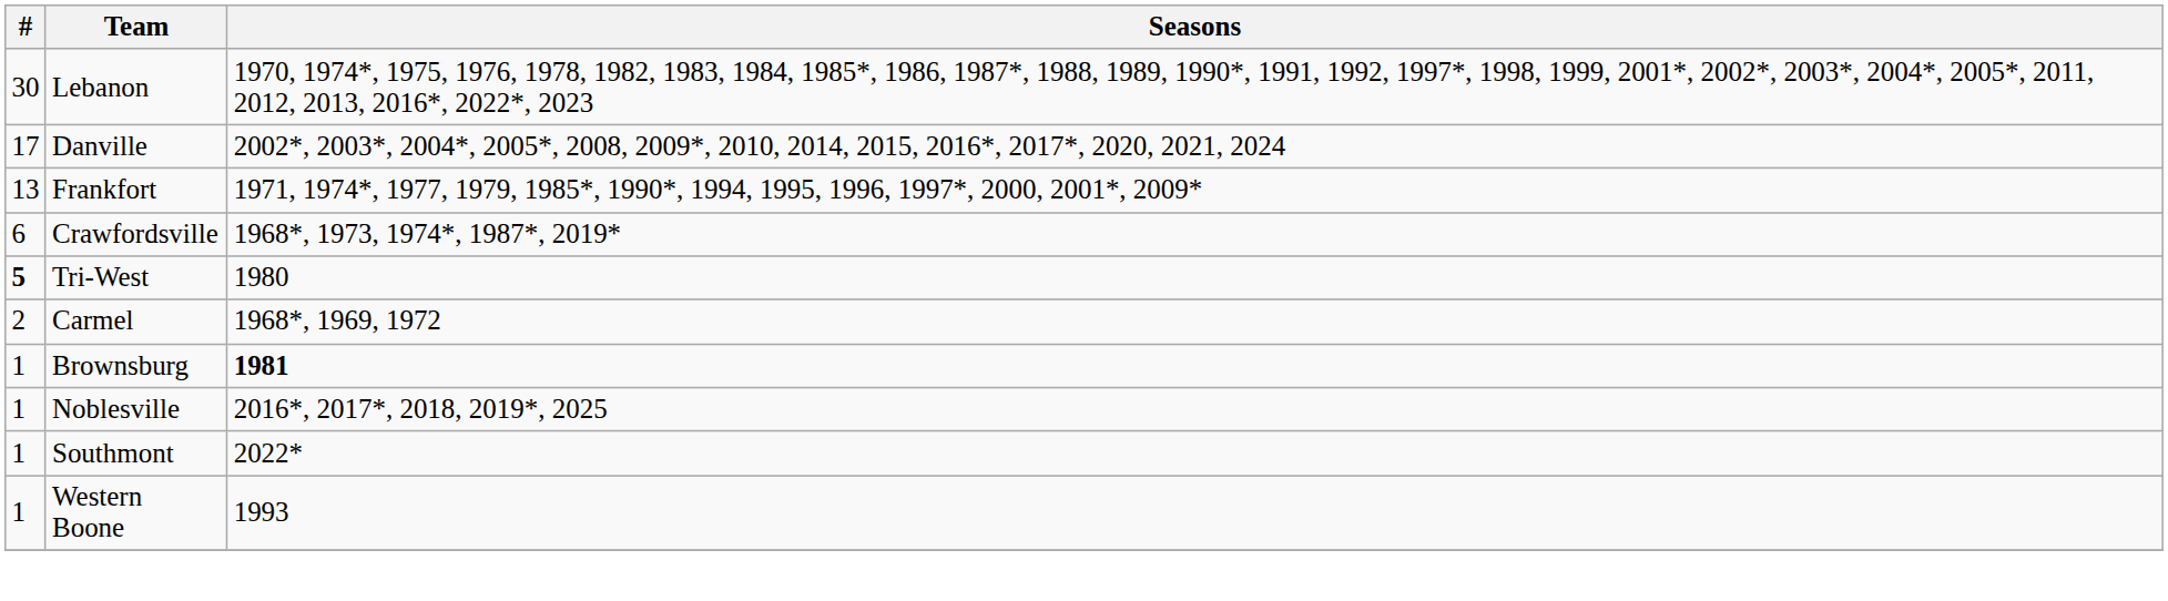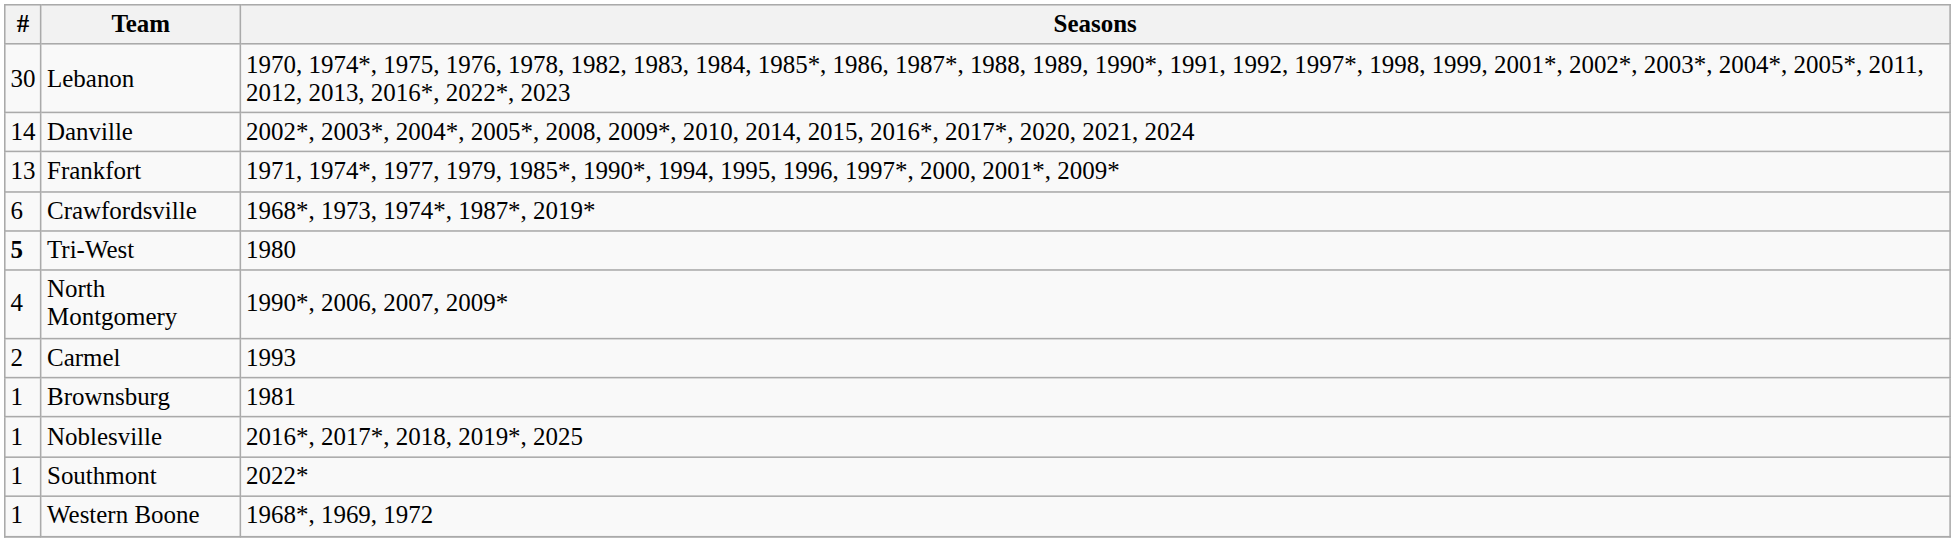 <table class="wikitable" style=>
 <tr>
 <th>#</th>
 <th>Team</th>
 <th>Seasons</th>
 </tr>
 <tr>
 <td>30</td>
 <td>Lebanon</td>
 <td>1970, 1974*, 1975, 1976, 1978, 1982, 1983, 1984, 1985*, 1986, 1987*, 1988, 1989, 1990*, 1991, 1992, 1997*, 1998, 1999, 2001*, 2002*, 2003*, 2004*, 2005*, 2011, 2012, 2013, 2016*, 2022*, 2023</td>
 </tr>
 <tr>
-<td>17</td>
+<td>14</td>
 <td>Danville</td>
 <td>2002*, 2003*, 2004*, 2005*, 2008, 2009*, 2010, 2014, 2015, 2016*, 2017*, 2020, 2021, 2024</td>
 </tr>
 <tr>
 <td>13</td>
 <td>Frankfort</td>
 <td>1971, 1974*, 1977, 1979, 1985*, 1990*, 1994, 1995, 1996, 1997*, 2000, 2001*, 2009*</td>
 </tr>
 <tr>
 <td>6</td>
 <td>Crawfordsville</td>
 <td>1968*, 1973, 1974*, 1987*, 2019*</td>
 </tr>
 <tr>
 <td><strong>5</strong></td>
 <td>Tri-West</td>
 <td>1980</td>
 </tr>
 <tr>
+<td>4</td>
+<td>North Montgomery</td>
+<td>1990*, 2006, 2007, 2009*</td>
+</tr>
+<tr>
 <td>2</td>
 <td>Carmel</td>
-<td>1968*, 1969, 1972</td>
+<td>1993</td>
 </tr>
 <tr>
 <td>1</td>
 <td>Brownsburg</td>
-<td><strong>1981</strong></td>
+<td>1981</td>
 </tr>
 <tr>
 <td>1</td>
 <td>Noblesville</td>
 <td>2016*, 2017*, 2018, 2019*, 2025</td>
 </tr>
 <tr>
 <td>1</td>
 <td>Southmont</td>
 <td>2022*</td>
 </tr>
 <tr>
 <td>1</td>
 <td>Western Boone</td>
-<td>1993</td>
+<td>1968*, 1969, 1972</td>
 </tr>
 <tr>
 </tr>
 </table>
